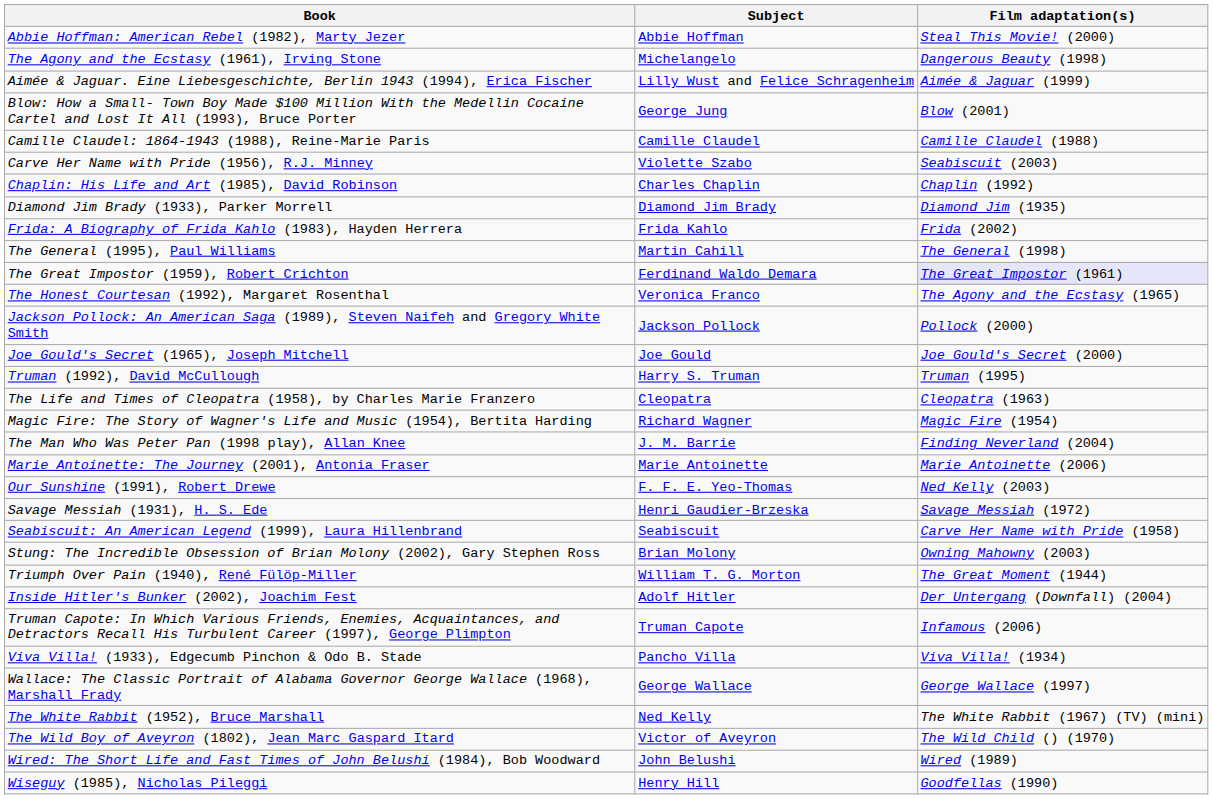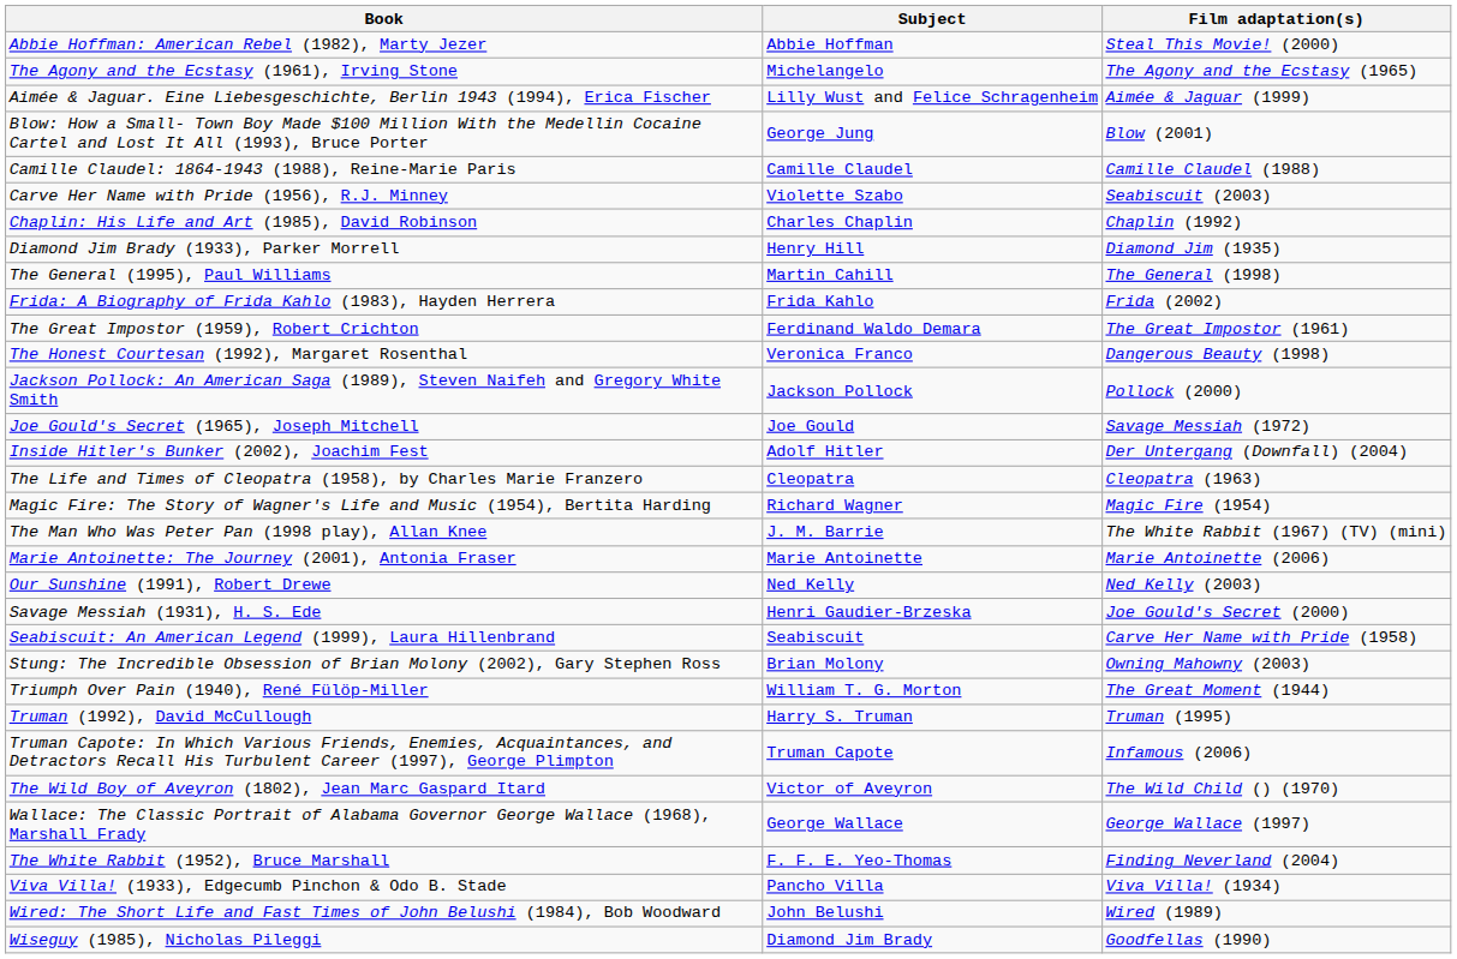 <table class="wikitable">
 <tr>
 <th style="width:600px;">Book</th>
 <th>Subject</th>
 <th>Film adaptation(s)</th>
 </tr>
 <tr>
 <td><em><a href='#'>Abbie Hoffman: American Rebel</a></em> (1982), <a href='#'>Marty Jezer</a></td>
 <td><a href='#'>Abbie Hoffman</a></td>
 <td><em><a href='#'>Steal This Movie!</a></em> (2000)</td>
 </tr>
 <tr>
 <td><em><a href='#'>The Agony and the Ecstasy</a></em> (1961), <a href='#'>Irving Stone</a></td>
 <td><a href='#'>Michelangelo</a></td>
-<td><em><a href='#'>Dangerous Beauty</a></em> (1998)</td>
+<td><em><a href='#'>The Agony and the Ecstasy</a></em> (1965)</td>
 </tr>
 <tr>
 <td><em>Aimée & Jaguar. Eine Liebesgeschichte, Berlin 1943</em> (1994), <a href='#'>Erica Fischer</a></td>
 <td><a href='#'>Lilly Wust</a> and <a href='#'>Felice Schragenheim</a></td>
 <td><em><a href='#'>Aimée & Jaguar</a></em> (1999)</td>
 </tr>
 <tr>
 <td><em>Blow: How a Small- Town Boy Made $100 Million With the Medellin Cocaine Cartel and Lost It All</em> (1993), Bruce Porter</td>
 <td><a href='#'>George Jung</a></td>
 <td><em><a href='#'>Blow</a></em> (2001)</td>
 </tr>
 <tr>
 <td><em>Camille Claudel: 1864-1943</em> (1988), Reine-Marie Paris</td>
 <td><a href='#'>Camille Claudel</a></td>
 <td><em><a href='#'>Camille Claudel</a></em> (1988)</td>
 </tr>
 <tr>
 <td><em>Carve Her Name with Pride</em> (1956), <a href='#'>R.J. Minney</a></td>
 <td><a href='#'>Violette Szabo</a></td>
 <td><em><a href='#'>Seabiscuit</a></em> (2003)</td>
 </tr>
 <tr>
 <td><em><a href='#'>Chaplin: His Life and Art</a></em> (1985), <a href='#'>David Robinson</a></td>
 <td><a href='#'>Charles Chaplin</a></td>
 <td><em><a href='#'>Chaplin</a></em> (1992)</td>
 </tr>
 <tr>
 <td><em>Diamond Jim Brady</em> (1933), Parker Morrell</td>
-<td><a href='#'>Diamond Jim Brady</a></td>
+<td><a href='#'>Henry Hill</a></td>
 <td><em><a href='#'>Diamond Jim</a></em> (1935)</td>
+</tr>
+<tr>
+<td><em>The General</em> (1995), <a href='#'>Paul Williams</a></td>
+<td><a href='#'>Martin Cahill</a></td>
+<td><em><a href='#'>The General</a></em> (1998)</td>
 </tr>
 <tr>
 <td><em><a href='#'>Frida: A Biography of Frida Kahlo</a></em> (1983), Hayden Herrera</td>
 <td><a href='#'>Frida Kahlo</a></td>
 <td><em><a href='#'>Frida</a></em> (2002)</td>
 </tr>
 <tr>
-<td><em>The General</em> (1995), <a href='#'>Paul Williams</a></td>
-<td><a href='#'>Martin Cahill</a></td>
-<td><em><a href='#'>The General</a></em> (1998)</td>
-</tr>
-<tr>
 <td><em>The Great Impostor</em> (1959), <a href='#'>Robert Crichton</a></td>
 <td><a href='#'>Ferdinand Waldo Demara</a></td>
-<td style="background: lavender;"><em><a href='#'>The Great Impostor</a></em> (1961)</td>
+<td><em><a href='#'>The Great Impostor</a></em> (1961)</td>
 </tr>
 <tr>
 <td><em><a href='#'>The Honest Courtesan</a></em> (1992), Margaret Rosenthal</td>
 <td><a href='#'>Veronica Franco</a></td>
-<td><em><a href='#'>The Agony and the Ecstasy</a></em> (1965)</td>
+<td><em><a href='#'>Dangerous Beauty</a></em> (1998)</td>
 </tr>
 <tr>
 <td><em><a href='#'>Jackson Pollock: An American Saga</a></em> (1989), <a href='#'>Steven Naifeh</a> and <a href='#'>Gregory White Smith</a></td>
 <td><a href='#'>Jackson Pollock</a></td>
 <td><em><a href='#'>Pollock</a></em> (2000)</td>
 </tr>
 <tr>
 <td><em><a href='#'>Joe Gould's Secret</a></em> (1965), <a href='#'>Joseph Mitchell</a></td>
 <td><a href='#'>Joe Gould</a></td>
-<td><em><a href='#'>Joe Gould's Secret</a></em> (2000)</td>
+<td><em><a href='#'>Savage Messiah</a></em> (1972)</td>
 </tr>
 <tr>
-<td><em><a href='#'>Truman</a></em> (1992), <a href='#'>David McCullough</a></td>
-<td><a href='#'>Harry S. Truman</a></td>
-<td><em><a href='#'>Truman</a></em> (1995)</td>
+<td><em><a href='#'>Inside Hitler's Bunker</a></em> (2002), <a href='#'>Joachim Fest</a></td>
+<td><a href='#'>Adolf Hitler</a></td>
+<td><em><a href='#'>Der Untergang</a></em> (<em>Downfall</em>) (2004)</td>
 </tr>
 <tr>
 <td><em>The Life and Times of Cleopatra</em> (1958), by Charles Marie Franzero</td>
 <td><a href='#'>Cleopatra</a></td>
 <td><em><a href='#'>Cleopatra</a></em> (1963)</td>
 </tr>
 <tr>
 <td><em>Magic Fire: The Story of Wagner's Life and Music</em> (1954), Bertita Harding</td>
 <td><a href='#'>Richard Wagner</a></td>
 <td><em><a href='#'>Magic Fire</a></em> (1954)</td>
 </tr>
 <tr>
 <td><em>The Man Who Was Peter Pan</em> (1998 play), <a href='#'>Allan Knee</a></td>
 <td><a href='#'>J. M. Barrie</a></td>
-<td><em><a href='#'>Finding Neverland</a></em> (2004)</td>
+<td><em>The White Rabbit</em> (1967) (TV) (mini)</td>
 </tr>
 <tr>
 <td><em><a href='#'>Marie Antoinette: The Journey</a></em> (2001), <a href='#'>Antonia Fraser</a></td>
 <td><a href='#'>Marie Antoinette</a></td>
 <td><em><a href='#'>Marie Antoinette</a></em> (2006)</td>
 </tr>
 <tr>
 <td><em><a href='#'>Our Sunshine</a></em> (1991), <a href='#'>Robert Drewe</a></td>
-<td><a href='#'>F. F. E. Yeo-Thomas</a></td>
+<td><a href='#'>Ned Kelly</a></td>
 <td><em><a href='#'>Ned Kelly</a></em> (2003)</td>
 </tr>
 <tr>
 <td><em>Savage Messiah</em> (1931), <a href='#'>H. S. Ede</a></td>
 <td><a href='#'>Henri Gaudier-Brzeska</a></td>
-<td><em><a href='#'>Savage Messiah</a></em> (1972)</td>
+<td><em><a href='#'>Joe Gould's Secret</a></em> (2000)</td>
 </tr>
 <tr>
 <td><em><a href='#'>Seabiscuit: An American Legend</a></em> (1999), <a href='#'>Laura Hillenbrand</a></td>
 <td><a href='#'>Seabiscuit</a></td>
 <td><em><a href='#'>Carve Her Name with Pride</a></em> (1958)</td>
 </tr>
 <tr>
 <td><em>Stung: The Incredible Obsession of Brian Molony</em> (2002), Gary Stephen Ross</td>
 <td><a href='#'>Brian Molony</a></td>
 <td><em><a href='#'>Owning Mahowny</a></em> (2003)</td>
 </tr>
 <tr>
 <td><em>Triumph Over Pain</em> (1940), <a href='#'>René Fülöp-Miller</a></td>
 <td><a href='#'>William T. G. Morton</a></td>
 <td><em><a href='#'>The Great Moment</a></em> (1944)</td>
 </tr>
 <tr>
-<td><em><a href='#'>Inside Hitler's Bunker</a></em> (2002), <a href='#'>Joachim Fest</a></td>
-<td><a href='#'>Adolf Hitler</a></td>
-<td><em><a href='#'>Der Untergang</a></em> (<em>Downfall</em>) (2004)</td>
+<td><em><a href='#'>Truman</a></em> (1992), <a href='#'>David McCullough</a></td>
+<td><a href='#'>Harry S. Truman</a></td>
+<td><em><a href='#'>Truman</a></em> (1995)</td>
 </tr>
 <tr>
 <td><em>Truman Capote: In Which Various Friends, Enemies, Acquaintances, and Detractors Recall His Turbulent Career</em> (1997), <a href='#'>George Plimpton</a></td>
 <td><a href='#'>Truman Capote</a></td>
 <td><em><a href='#'>Infamous</a></em> (2006)</td>
 </tr>
 <tr>
-<td><em><a href='#'>Viva Villa!</a></em> (1933), Edgecumb Pinchon & Odo B. Stade</td>
-<td><a href='#'>Pancho Villa</a></td>
-<td><em><a href='#'>Viva Villa!</a></em> (1934)</td>
+<td><em><a href='#'>The Wild Boy of Aveyron</a></em> (1802), <a href='#'>Jean Marc Gaspard Itard</a></td>
+<td><a href='#'>Victor of Aveyron</a></td>
+<td><em><a href='#'>The Wild Child</a></em> () (1970)</td>
 </tr>
 <tr>
 <td><em>Wallace: The Classic Portrait of Alabama Governor George Wallace</em> (1968), <a href='#'>Marshall Frady</a></td>
 <td><a href='#'>George Wallace</a></td>
 <td><em><a href='#'>George Wallace</a></em> (1997)</td>
 </tr>
 <tr>
 <td><em><a href='#'>The White Rabbit</a></em> (1952), <a href='#'>Bruce Marshall</a></td>
-<td><a href='#'>Ned Kelly</a></td>
-<td><em>The White Rabbit</em> (1967) (TV) (mini)</td>
+<td><a href='#'>F. F. E. Yeo-Thomas</a></td>
+<td><em><a href='#'>Finding Neverland</a></em> (2004)</td>
 </tr>
 <tr>
-<td><em><a href='#'>The Wild Boy of Aveyron</a></em> (1802), <a href='#'>Jean Marc Gaspard Itard</a></td>
-<td><a href='#'>Victor of Aveyron</a></td>
-<td><em><a href='#'>The Wild Child</a></em> () (1970)</td>
+<td><em><a href='#'>Viva Villa!</a></em> (1933), Edgecumb Pinchon & Odo B. Stade</td>
+<td><a href='#'>Pancho Villa</a></td>
+<td><em><a href='#'>Viva Villa!</a></em> (1934)</td>
 </tr>
 <tr>
 <td><em><a href='#'>Wired: The Short Life and Fast Times of John Belushi</a></em> (1984), Bob Woodward</td>
 <td><a href='#'>John Belushi</a></td>
 <td><em><a href='#'>Wired</a></em> (1989)</td>
 </tr>
 <tr>
 <td><em><a href='#'>Wiseguy</a></em> (1985), <a href='#'>Nicholas Pileggi</a></td>
-<td><a href='#'>Henry Hill</a></td>
+<td><a href='#'>Diamond Jim Brady</a></td>
 <td><em><a href='#'>Goodfellas</a></em> (1990)</td>
 </tr>
 </table>
